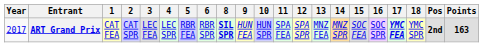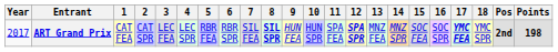 <table class="wikitable" style="text-align:center; font-size:85%">
 <tr>
 <th>Year</th>
 <th>Entrant</th>
 <th>1</th>
 <th>2</th>
 <th>3</th>
 <th>4</th>
 <th>5</th>
 <th>6</th>
+<th>7</th>
 <th>8</th>
 <th>9</th>
 <th>10</th>
 <th>11</th>
 <th>12</th>
 <th>13</th>
 <th>14</th>
 <th>15</th>
 <th>16</th>
 <th>17</th>
 <th>18</th>
 <th>Pos</th>
 <th>Points</th>
 </tr>
 <tr>
 <td><a href='#'>2017</a></td>
 <th nowrap><a href='#'>ART Grand Prix</a></th>
 <td style="background:#FFFFBF;"><a href='#'>CAT<br>FEA</a><br></td>
 <td style="background:#CFCFFF;"><a href='#'>CAT<br>SPR</a><br></td>
 <td style="background:#DFDFDF;"><a href='#'>LEC<br>FEA</a><br></td>
 <td style="background:#DFFFDF;"><a href='#'>LEC<br>SPR</a><br></td>
 <td style="background:#CFCFFF;"><a href='#'>RBR<br>FEA</a><br></td>
 <td style="background:#DFFFDF;"><a href='#'>RBR<br>SPR</a><br></td>
+<td style="background:#DFDFDF;"><a href='#'>SIL<br>FEA</a><br></td>
 <td style="background:#DFFFDF;"><strong><a href='#'>SIL<br>SPR</a><br></strong></td>
 <td style="background:#FFFFBF;"><em><a href='#'>HUN<br>FEA</a></em><br></td>
 <td style="background:#CFCFFF;"><a href='#'>HUN<br>SPR</a><br></td>
 <td style="background:#DFFFDF;"><a href='#'>SPA<br>FEA</a><br></td>
-<td style="background:#FFFFBF;"><em><a href='#'>SPA<br>SPR</a></em><br></td>
+<td style="background:#FFFFBF;"><strong><em><a href='#'>SPA<br>SPR</a></em><br></strong></td>
 <td style="background:#DFFFDF;"><a href='#'>MNZ<br>FEA</a><br></td>
 <td style="background:#FFDF9F;"><em><a href='#'>MNZ<br>SPR</a></em><br></td>
 <td style="background:#DFDFDF;"><em><a href='#'>SOC<br>FEA</a></em><br></td>
 <td style="background:#EFCFFF;"><a href='#'>SOC<br>SPR</a><br></td>
 <td style="background:#DFFFDF;"><strong><em><a href='#'>YMC<br>FEA</a></em></strong><br></td>
 <td style="background:#FFFFBF;"><a href='#'>YMC<br>SPR</a><br></td>
 <th style="background:#DFDFDF;">2nd</th>
-<th style="background:#DFDFDF;">163</th>
+<th style="background:#DFDFDF;">198</th>
 </tr>
 </table>
